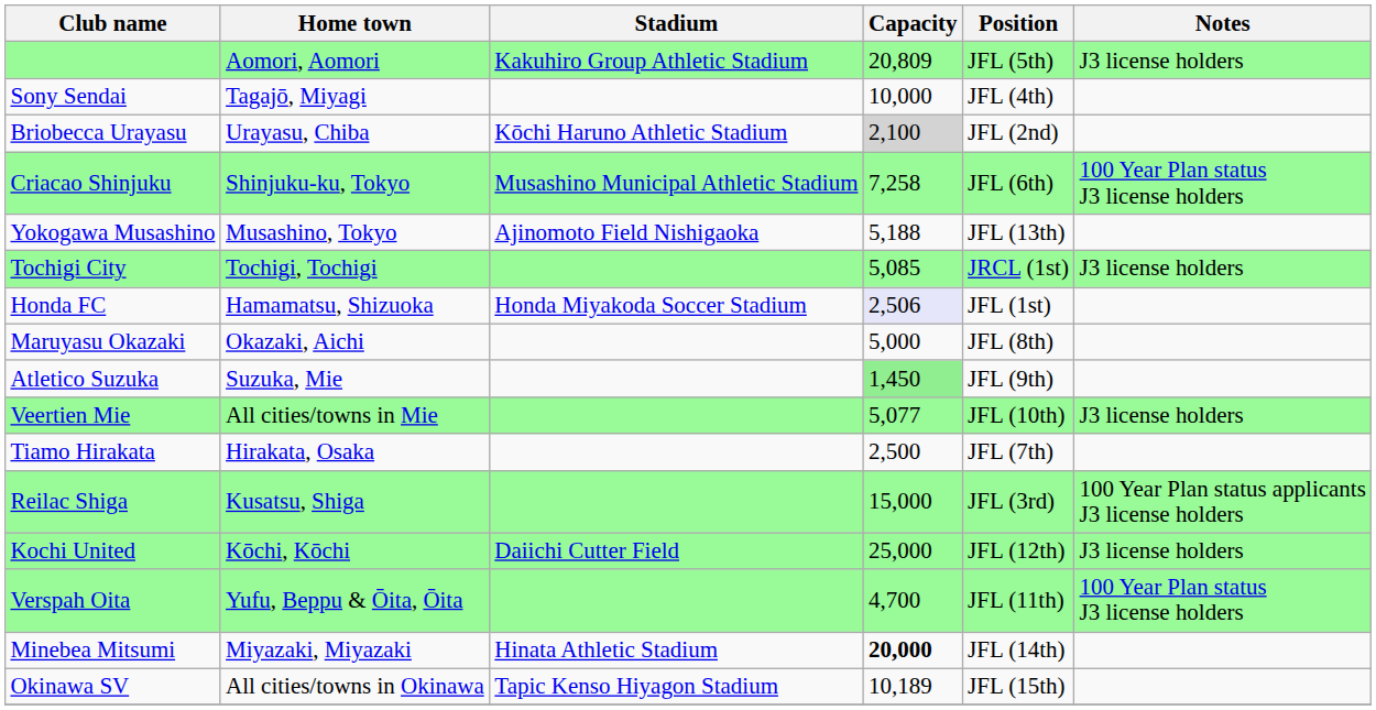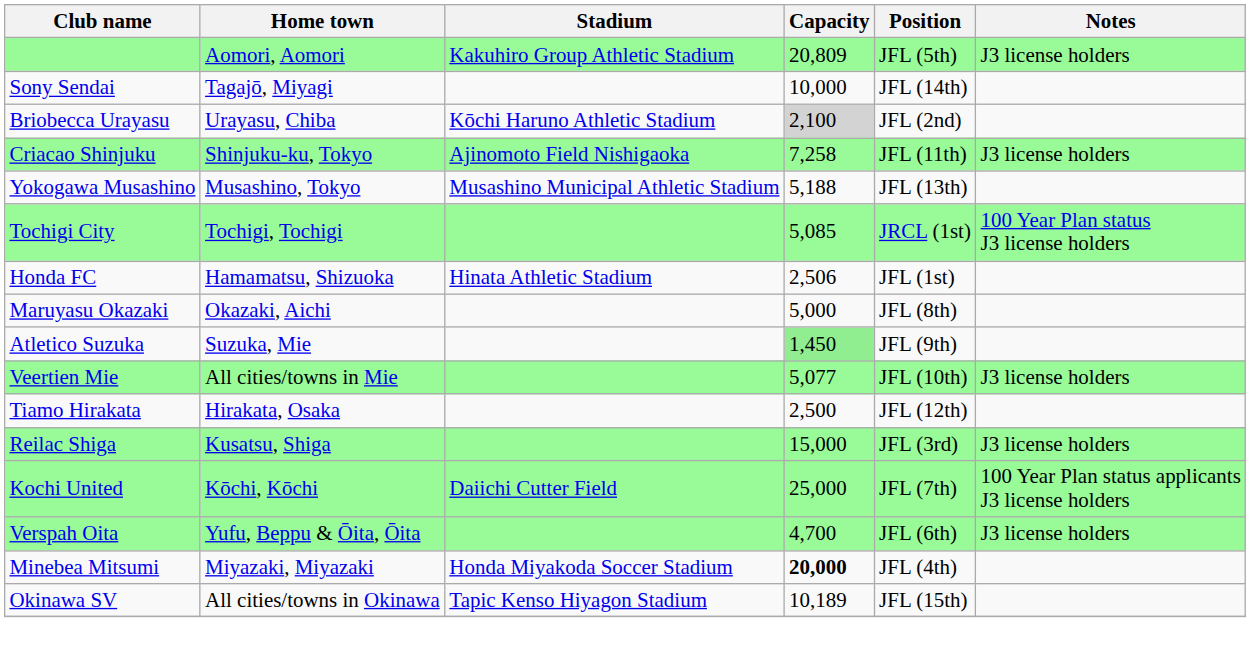 <table class="wikitable sortable">
 <tr>
 <th>Club name</th>
 <th>Home town</th>
 <th>Stadium</th>
 <th>Capacity</th>
 <th>Position</th>
 <th>Notes</th>
 </tr>
 <tr bgcolor="98FB98">
 <td></td>
 <td><a href='#'>Aomori</a>, <a href='#'>Aomori</a></td>
 <td><a href='#'>Kakuhiro Group Athletic Stadium</a></td>
 <td>20,809</td>
 <td>JFL (5th)</td>
 <td>J3 license holders</td>
 </tr>
 <tr>
 <td><a href='#'>Sony Sendai</a></td>
 <td><a href='#'>Tagajō</a>, <a href='#'>Miyagi</a></td>
 <td></td>
 <td>10,000</td>
-<td>JFL (4th)</td>
+<td>JFL (14th)</td>
 <td></td>
 </tr>
 <tr>
 <td><a href='#'>Briobecca Urayasu</a></td>
 <td><a href='#'>Urayasu</a>, <a href='#'>Chiba</a></td>
 <td><a href='#'>Kōchi Haruno Athletic Stadium</a></td>
 <td style="background: lightgrey;">2,100</td>
 <td>JFL (2nd)</td>
 <td></td>
 </tr>
 <tr bgcolor="98FB98">
 <td><a href='#'>Criacao Shinjuku</a></td>
 <td><a href='#'>Shinjuku-ku</a>, <a href='#'>Tokyo</a></td>
-<td><a href='#'>Musashino Municipal Athletic Stadium</a></td>
+<td><a href='#'>Ajinomoto Field Nishigaoka</a></td>
 <td>7,258</td>
-<td>JFL (6th)</td>
-<td><a href='#'>100 Year Plan status</a><br>J3 license holders</td>
+<td>JFL (11th)</td>
+<td>J3 license holders</td>
 </tr>
 <tr>
 <td><a href='#'>Yokogawa Musashino</a></td>
 <td><a href='#'>Musashino</a>, <a href='#'>Tokyo</a></td>
-<td><a href='#'>Ajinomoto Field Nishigaoka</a></td>
+<td><a href='#'>Musashino Municipal Athletic Stadium</a></td>
 <td>5,188</td>
 <td>JFL (13th)</td>
 <td></td>
 </tr>
 <tr bgcolor="98FB98">
 <td><a href='#'>Tochigi City</a></td>
 <td><a href='#'>Tochigi</a>, <a href='#'>Tochigi</a></td>
 <td></td>
 <td>5,085</td>
 <td> <a href='#'>JRCL</a> (1st)</td>
-<td>J3 license holders</td>
+<td><a href='#'>100 Year Plan status</a><br>J3 license holders</td>
 </tr>
 <tr>
 <td><a href='#'>Honda FC</a></td>
 <td><a href='#'>Hamamatsu</a>, <a href='#'>Shizuoka</a></td>
-<td><a href='#'>Honda Miyakoda Soccer Stadium</a></td>
-<td style="background: lavender;">2,506</td>
+<td><a href='#'>Hinata Athletic Stadium</a></td>
+<td>2,506</td>
 <td>JFL (1st)</td>
 <td></td>
 </tr>
 <tr>
 <td><a href='#'>Maruyasu Okazaki</a></td>
 <td><a href='#'>Okazaki</a>, <a href='#'>Aichi</a></td>
 <td></td>
 <td>5,000</td>
 <td>JFL (8th)</td>
 <td></td>
 </tr>
 <tr>
 <td><a href='#'>Atletico Suzuka</a></td>
 <td><a href='#'>Suzuka</a>, <a href='#'>Mie</a></td>
 <td></td>
 <td style="background: lightgreen;">1,450</td>
 <td>JFL (9th)</td>
 <td></td>
 </tr>
 <tr bgcolor="98FB98">
 <td><a href='#'>Veertien Mie</a></td>
 <td>All cities/towns in <a href='#'>Mie</a></td>
 <td></td>
 <td>5,077</td>
 <td>JFL (10th)</td>
 <td>J3 license holders</td>
 </tr>
 <tr>
 <td><a href='#'>Tiamo Hirakata</a></td>
 <td><a href='#'>Hirakata</a>, <a href='#'>Osaka</a></td>
 <td></td>
 <td>2,500</td>
-<td>JFL (7th)</td>
+<td>JFL (12th)</td>
 <td></td>
 </tr>
 <tr bgcolor="98FB98">
 <td><a href='#'>Reilac Shiga</a></td>
 <td><a href='#'>Kusatsu</a>, <a href='#'>Shiga</a></td>
 <td></td>
 <td>15,000</td>
 <td>JFL (3rd)</td>
-<td>100 Year Plan status applicants<br>J3 license holders</td>
+<td>J3 license holders</td>
 </tr>
 <tr bgcolor="98FB98">
 <td><a href='#'>Kochi United</a></td>
 <td><a href='#'>Kōchi</a>, <a href='#'>Kōchi</a></td>
 <td><a href='#'>Daiichi Cutter Field</a></td>
 <td>25,000</td>
-<td>JFL (12th)</td>
-<td>J3 license holders</td>
+<td>JFL (7th)</td>
+<td>100 Year Plan status applicants<br>J3 license holders</td>
 </tr>
 <tr bgcolor="98FB98">
 <td><a href='#'>Verspah Oita</a></td>
 <td><a href='#'>Yufu</a>, <a href='#'>Beppu</a> & <a href='#'>Ōita</a>, <a href='#'>Ōita</a></td>
 <td></td>
 <td>4,700</td>
-<td>JFL (11th)</td>
-<td><a href='#'>100 Year Plan status</a><br>J3 license holders</td>
+<td>JFL (6th)</td>
+<td>J3 license holders</td>
 </tr>
 <tr>
 <td><a href='#'>Minebea Mitsumi</a></td>
 <td><a href='#'>Miyazaki</a>, <a href='#'>Miyazaki</a></td>
-<td><a href='#'>Hinata Athletic Stadium</a></td>
+<td><a href='#'>Honda Miyakoda Soccer Stadium</a></td>
 <td><strong>20,000</strong></td>
-<td>JFL (14th)</td>
+<td>JFL (4th)</td>
 <td></td>
 </tr>
 <tr>
 <td><a href='#'>Okinawa SV</a></td>
 <td>All cities/towns in <a href='#'>Okinawa</a></td>
 <td><a href='#'>Tapic Kenso Hiyagon Stadium</a></td>
 <td>10,189</td>
 <td>JFL (15th)</td>
 <td></td>
 </tr>
 <tr>
 </tr>
 </table>
